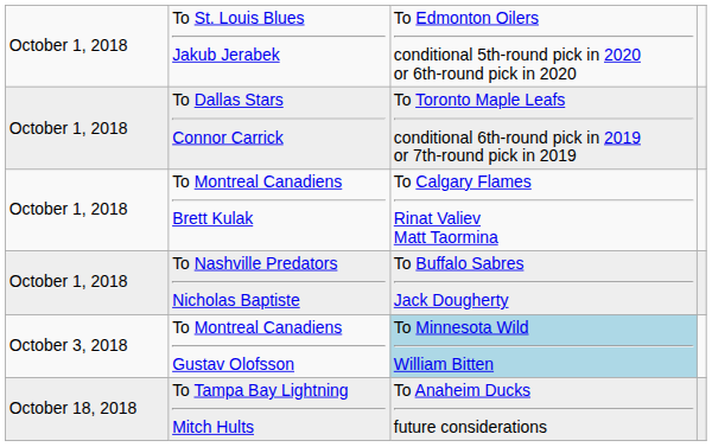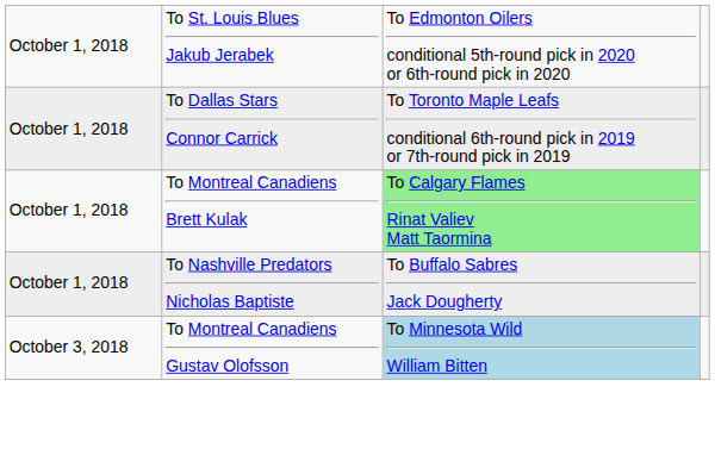 <table class="wikitable" style="border:1px solid #999999; width:680px;">
 <tr>
 <td>October 1, 2018</td>
 <td valign="top">To <a href='#'>St. Louis Blues</a><hr><a href='#'>Jakub Jerabek</a></td>
 <td valign="top">To <a href='#'>Edmonton Oilers</a><hr><span>conditional</span> 5th-round pick in <a href='#'>2020</a><br>or 6th-round pick in 2020</td>
 <td></td>
 </tr>
 <tr bgcolor="eeeeee">
 <td>October 1, 2018</td>
 <td valign="top">To <a href='#'>Dallas Stars</a><hr><a href='#'>Connor Carrick</a></td>
 <td valign="top">To <a href='#'>Toronto Maple Leafs</a><hr><span>conditional</span> 6th-round pick in <a href='#'>2019</a><br>or 7th-round pick in 2019</td>
 <td></td>
 </tr>
 <tr>
 <td>October 1, 2018</td>
 <td valign="top">To <a href='#'>Montreal Canadiens</a><hr><a href='#'>Brett Kulak</a></td>
-<td valign="top">To <a href='#'>Calgary Flames</a><hr><a href='#'>Rinat Valiev</a><br><a href='#'>Matt Taormina</a></td>
+<td valign="top" style="background: lightgreen;">To <a href='#'>Calgary Flames</a><hr><a href='#'>Rinat Valiev</a><br><a href='#'>Matt Taormina</a></td>
 <td></td>
 </tr>
 <tr bgcolor="eeeeee">
 <td>October 1, 2018</td>
 <td valign="top">To <a href='#'>Nashville Predators</a><hr><a href='#'>Nicholas Baptiste</a></td>
 <td valign="top">To <a href='#'>Buffalo Sabres</a><hr><a href='#'>Jack Dougherty</a></td>
 <td></td>
 </tr>
 <tr>
 <td>October 3, 2018</td>
 <td valign="top">To <a href='#'>Montreal Canadiens</a><hr><a href='#'>Gustav Olofsson</a></td>
 <td valign="top" style="background: lightblue;">To <a href='#'>Minnesota Wild</a><hr><a href='#'>William Bitten</a></td>
 <td></td>
 </tr>
-<tr bgcolor="eeeeee">
-<td>October 18, 2018</td>
-<td valign="top">To <a href='#'>Tampa Bay Lightning</a><hr><a href='#'>Mitch Hults</a></td>
-<td valign="top">To <a href='#'>Anaheim Ducks</a><hr><span>future considerations</span></td>
-<td></td>
-</tr>
 </table>
